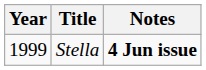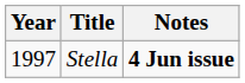 <table class="wikitable">
 <tr>
 <th>Year</th>
 <th>Title</th>
 <th>Notes</th>
 </tr>
 <tr>
-<td>1999</td>
+<td>1997</td>
 <td><em>Stella</em></td>
 <td><strong>4 Jun issue</strong></td>
 </tr>
 </table>
